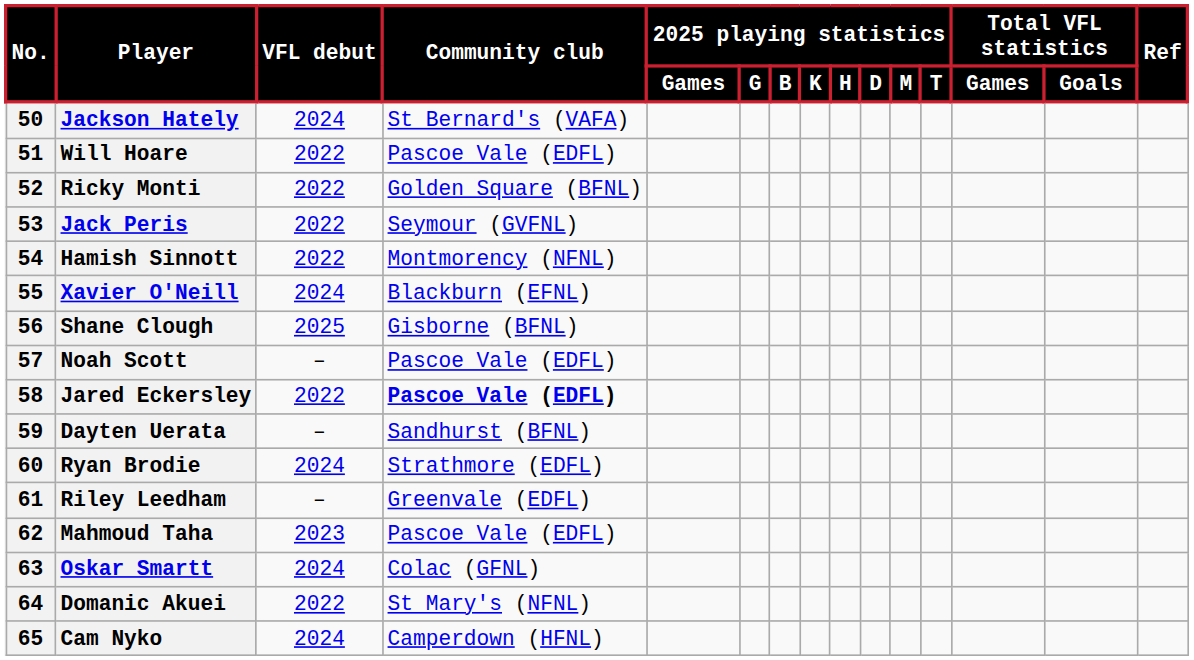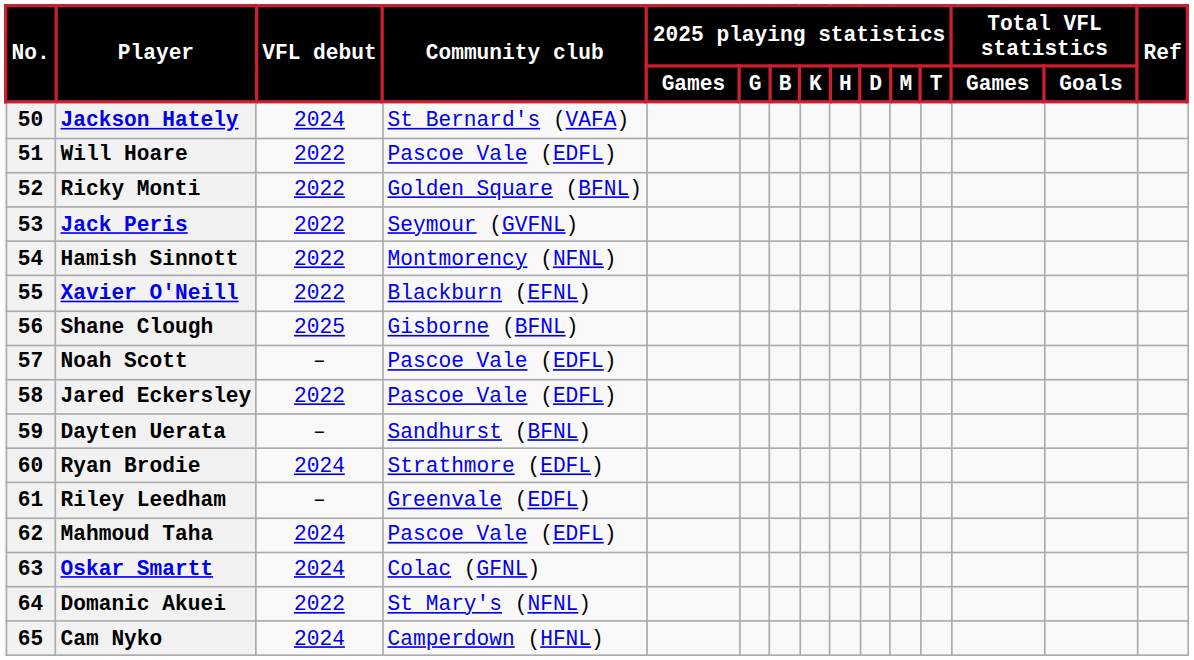 <table class="wikitable" style="text-align:center">
 <tr>
 <th rowspan=2; style="background: #000000; color: #FFFFFF; border: solid #CC2031 2px">No.</th>
 <th rowspan=2; style="background: #000000; color: #FFFFFF; border: solid #CC2031 2px">Player</th>
 <th rowspan=2; style="background: #000000; color: #FFFFFF; border: solid #CC2031 2px">VFL debut</th>
 <th rowspan=2; style="background: #000000; color: #FFFFFF; border: solid #CC2031 2px">Community club</th>
 <th colspan=8; style="background: #000000; color: #FFFFFF; border: solid #CC2031 2px">2025 playing statistics</th>
 <th colspan=2; style="background: #000000; color: #FFFFFF; border: solid #CC2031 2px">Total VFL statistics</th>
 <th rowspan=2; style="background: #000000; color: #FFFFFF; border: solid #CC2031 2px">Ref</th>
 </tr>
 <tr>
 <th style="background: #000000; color: #FFFFFF; border: solid #CC2031 2px">Games</th>
 <th style="background: #000000; color: #FFFFFF; border: solid #CC2031 2px">G</th>
 <th style="background: #000000; color: #FFFFFF; border: solid #CC2031 2px">B</th>
 <th style="background: #000000; color: #FFFFFF; border: solid #CC2031 2px">K</th>
 <th style="background: #000000; color: #FFFFFF; border: solid #CC2031 2px">H</th>
 <th style="background: #000000; color: #FFFFFF; border: solid #CC2031 2px">D</th>
 <th style="background: #000000; color: #FFFFFF; border: solid #CC2031 2px">M</th>
 <th style="background: #000000; color: #FFFFFF; border: solid #CC2031 2px">T</th>
 <th style="width:50px; background: #000000; color: #FFFFFF; border: solid #CC2031 2px">Games</th>
 <th style="width:50px; background: #000000; color: #FFFFFF; border: solid #CC2031 2px">Goals</th>
 </tr>
 <tr>
 <th>50</th>
 <th style="text-align:left"><a href='#'>Jackson Hately</a></th>
 <td><a href='#'>2024</a></td>
 <td align=left><a href='#'>St Bernard's</a> (<a href='#'>VAFA</a>)</td>
 <td></td>
 <td></td>
 <td></td>
 <td></td>
 <td></td>
 <td></td>
 <td></td>
 <td></td>
 <td></td>
 <td></td>
 <td></td>
 </tr>
 <tr>
 <th>51</th>
 <th style="text-align:left">Will Hoare</th>
 <td><a href='#'>2022</a></td>
 <td align=left><a href='#'>Pascoe Vale</a> (<a href='#'>EDFL</a>)</td>
 <td></td>
 <td></td>
 <td></td>
 <td></td>
 <td></td>
 <td></td>
 <td></td>
 <td></td>
 <td></td>
 <td></td>
 <td></td>
 </tr>
 <tr>
 <th>52</th>
 <th style="text-align:left">Ricky Monti </th>
 <td><a href='#'>2022</a></td>
 <td align=left><a href='#'>Golden Square</a> (<a href='#'>BFNL</a>)</td>
 <td></td>
 <td></td>
 <td></td>
 <td></td>
 <td></td>
 <td></td>
 <td></td>
 <td></td>
 <td></td>
 <td></td>
 <td></td>
 </tr>
 <tr>
 <th>53</th>
 <th style="text-align:left"><a href='#'>Jack Peris</a></th>
 <td><a href='#'>2022</a></td>
 <td align=left><a href='#'>Seymour</a> (<a href='#'>GVFNL</a>)</td>
 <td></td>
 <td></td>
 <td></td>
 <td></td>
 <td></td>
 <td></td>
 <td></td>
 <td></td>
 <td></td>
 <td></td>
 <td></td>
 </tr>
 <tr>
 <th>54</th>
 <th style="text-align:left">Hamish Sinnott </th>
 <td><a href='#'>2022</a></td>
 <td align=left><a href='#'>Montmorency</a> (<a href='#'>NFNL</a>)</td>
 <td></td>
 <td></td>
 <td></td>
 <td></td>
 <td></td>
 <td></td>
 <td></td>
 <td></td>
 <td></td>
 <td></td>
 <td></td>
 </tr>
 <tr>
 <th>55</th>
 <th style="text-align:left"><a href='#'>Xavier O'Neill</a></th>
-<td><a href='#'>2024</a></td>
+<td><a href='#'>2022</a></td>
 <td align=left><a href='#'>Blackburn</a> (<a href='#'>EFNL</a>)</td>
 <td></td>
 <td></td>
 <td></td>
 <td></td>
 <td></td>
 <td></td>
 <td></td>
 <td></td>
 <td></td>
 <td></td>
 <td></td>
 </tr>
 <tr>
 <th>56</th>
 <th style="text-align:left">Shane Clough </th>
 <td><a href='#'>2025</a></td>
 <td align=left><a href='#'>Gisborne</a> (<a href='#'>BFNL</a>)</td>
 <td></td>
 <td></td>
 <td></td>
 <td></td>
 <td></td>
 <td></td>
 <td></td>
 <td></td>
 <td></td>
 <td></td>
 <td></td>
 </tr>
 <tr>
 <th>57</th>
 <th style="text-align:left">Noah Scott </th>
 <td>–</td>
 <td align=left><a href='#'>Pascoe Vale</a> (<a href='#'>EDFL</a>)</td>
 <td></td>
 <td></td>
 <td></td>
 <td></td>
 <td></td>
 <td></td>
 <td></td>
 <td></td>
 <td></td>
 <td></td>
 <td></td>
 </tr>
 <tr>
 <th>58</th>
 <th style="text-align:left">Jared Eckersley </th>
 <td><a href='#'>2022</a></td>
-<td align=left><strong><a href='#'>Pascoe Vale</a> (<a href='#'>EDFL</a>)</strong></td>
+<td align=left><a href='#'>Pascoe Vale</a> (<a href='#'>EDFL</a>)</td>
 <td></td>
 <td></td>
 <td></td>
 <td></td>
 <td></td>
 <td></td>
 <td></td>
 <td></td>
 <td></td>
 <td></td>
 <td></td>
 </tr>
 <tr>
 <th>59</th>
 <th style="text-align:left">Dayten Uerata </th>
 <td>–</td>
 <td align=left><a href='#'>Sandhurst</a> (<a href='#'>BFNL</a>)</td>
 <td></td>
 <td></td>
 <td></td>
 <td></td>
 <td></td>
 <td></td>
 <td></td>
 <td></td>
 <td></td>
 <td></td>
 <td></td>
 </tr>
 <tr>
 <th>60</th>
 <th style="text-align:left">Ryan Brodie </th>
 <td><a href='#'>2024</a></td>
 <td align=left><a href='#'>Strathmore</a> (<a href='#'>EDFL</a>)</td>
 <td></td>
 <td></td>
 <td></td>
 <td></td>
 <td></td>
 <td></td>
 <td></td>
 <td></td>
 <td></td>
 <td></td>
 <td></td>
 </tr>
 <tr>
 <th>61</th>
 <th style="text-align:left">Riley Leedham </th>
 <td>–</td>
 <td align=left><a href='#'>Greenvale</a> (<a href='#'>EDFL</a>)</td>
 <td></td>
 <td></td>
 <td></td>
 <td></td>
 <td></td>
 <td></td>
 <td></td>
 <td></td>
 <td></td>
 <td></td>
 <td></td>
 </tr>
 <tr>
 <th>62</th>
 <th style="text-align:left">Mahmoud Taha </th>
-<td><a href='#'>2023</a></td>
+<td><a href='#'>2024</a></td>
 <td align=left><a href='#'>Pascoe Vale</a> (<a href='#'>EDFL</a>)</td>
 <td></td>
 <td></td>
 <td></td>
 <td></td>
 <td></td>
 <td></td>
 <td></td>
 <td></td>
 <td></td>
 <td></td>
 <td></td>
 </tr>
 <tr>
 <th>63</th>
 <th style="text-align:left"><a href='#'>Oskar Smartt</a> </th>
 <td><a href='#'>2024</a></td>
 <td align=left><a href='#'>Colac</a> (<a href='#'>GFNL</a>)</td>
 <td></td>
 <td></td>
 <td></td>
 <td></td>
 <td></td>
 <td></td>
 <td></td>
 <td></td>
 <td></td>
 <td></td>
 <td></td>
 </tr>
 <tr>
 <th>64</th>
 <th style="text-align:left">Domanic Akuei</th>
 <td><a href='#'>2022</a></td>
 <td align=left><a href='#'>St Mary's</a> (<a href='#'>NFNL</a>)</td>
 <td></td>
 <td></td>
 <td></td>
 <td></td>
 <td></td>
 <td></td>
 <td></td>
 <td></td>
 <td></td>
 <td></td>
 <td></td>
 </tr>
 <tr>
 <th>65</th>
 <th style="text-align:left">Cam Nyko </th>
 <td><a href='#'>2024</a></td>
 <td align=left><a href='#'>Camperdown</a> (<a href='#'>HFNL</a>)</td>
 <td></td>
 <td></td>
 <td></td>
 <td></td>
 <td></td>
 <td></td>
 <td></td>
 <td></td>
 <td></td>
 <td></td>
 <td></td>
 </tr>
 </table>
